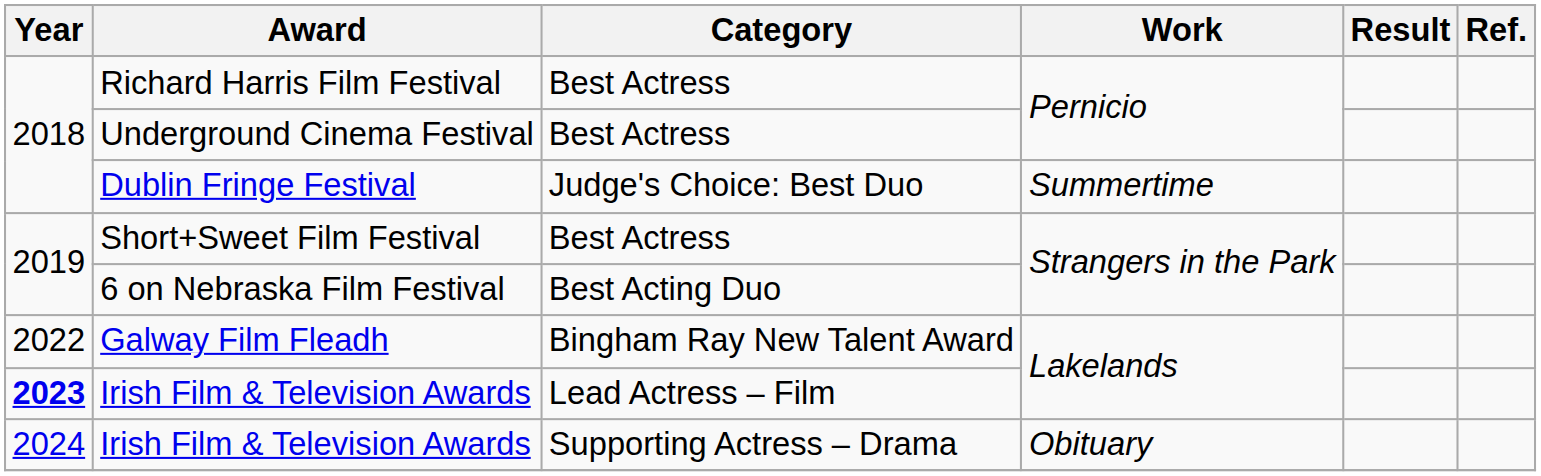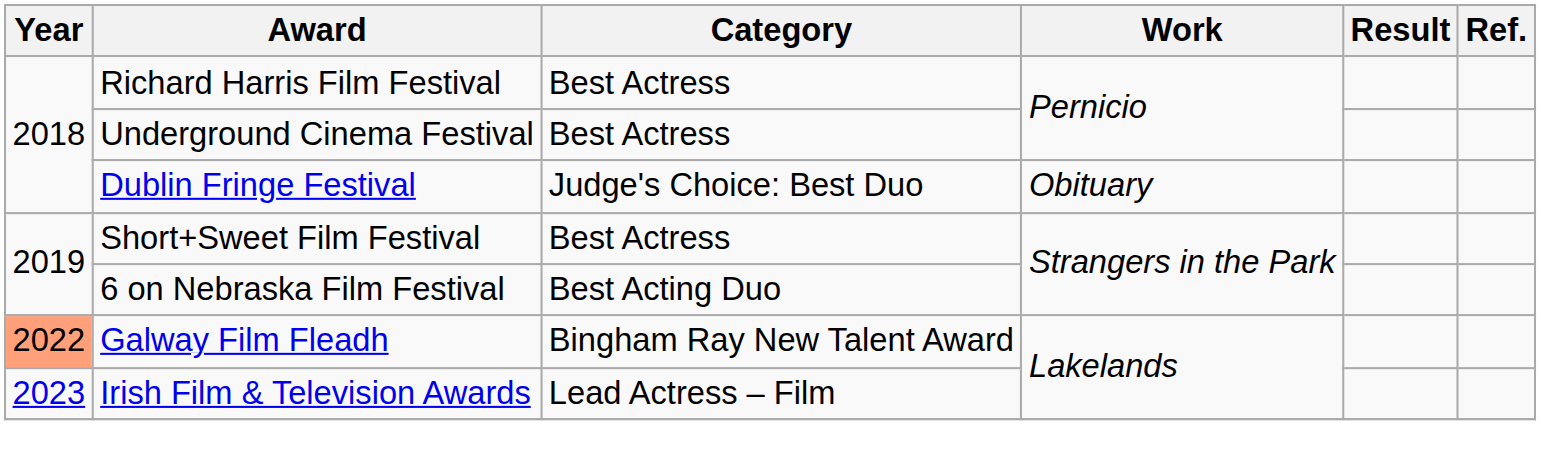 <table class="wikitable plainrowheaders">
 <tr>
 <th>Year</th>
 <th>Award</th>
 <th>Category</th>
 <th>Work</th>
 <th>Result</th>
 <th>Ref.</th>
 </tr>
 <tr>
 <td rowspan="3">2018</td>
 <td>Richard Harris Film Festival</td>
 <td>Best Actress</td>
 <td rowspan="2"><em>Pernicio</em></td>
 <td></td>
 <td></td>
 </tr>
 <tr>
 <td>Underground Cinema Festival</td>
 <td>Best Actress</td>
 <td></td>
 <td></td>
 </tr>
 <tr>
 <td><a href='#'>Dublin Fringe Festival</a></td>
 <td>Judge's Choice: Best Duo</td>
-<td><em>Summertime</em></td>
+<td><em>Obituary</em></td>
 <td></td>
 <td></td>
 </tr>
 <tr>
 <td rowspan="2">2019</td>
 <td>Short+Sweet Film Festival</td>
 <td>Best Actress</td>
 <td rowspan="2"><em>Strangers in the Park</em></td>
 <td></td>
 <td></td>
 </tr>
 <tr>
 <td>6 on Nebraska Film Festival</td>
 <td>Best Acting Duo</td>
 <td></td>
 <td></td>
 </tr>
 <tr>
-<td>2022</td>
+<td style="background: lightsalmon;">2022</td>
 <td><a href='#'>Galway Film Fleadh</a></td>
 <td>Bingham Ray New Talent Award</td>
 <td rowspan="2"><em>Lakelands</em></td>
 <td></td>
 <td></td>
 </tr>
 <tr>
-<td><strong><a href='#'>2023</a></strong></td>
+<td><a href='#'>2023</a></td>
 <td><a href='#'>Irish Film & Television Awards</a></td>
 <td>Lead Actress – Film</td>
 <td></td>
 <td></td>
 </tr>
 <tr>
-<td><a href='#'>2024</a></td>
-<td><a href='#'>Irish Film & Television Awards</a></td>
-<td>Supporting Actress – Drama</td>
-<td><em>Obituary</em></td>
-<td></td>
-<td></td>
-</tr>
-<tr>
 </tr>
 </table>
